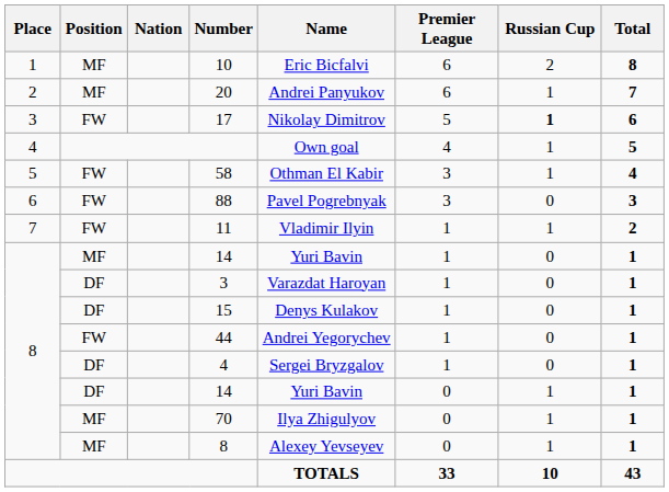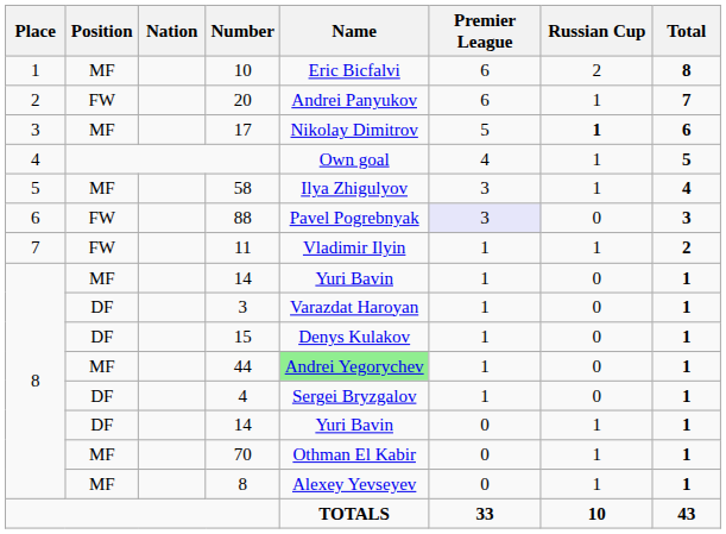 <table class="wikitable" style="font-size: 95%; text-align: center;">
 <tr>
 <th width=60>Place</th>
 <th width=60>Position</th>
 <th width=60>Nation</th>
 <th width=60>Number</th>
 <th width=200>Name</th>
 <th width=150>Premier League</th>
 <th width=150>Russian Cup</th>
 <th width=80><strong>Total</strong></th>
 </tr>
 <tr>
 <td>1</td>
 <td>MF</td>
 <td></td>
 <td>10</td>
 <td><a href='#'>Eric Bicfalvi</a></td>
 <td>6</td>
 <td>2</td>
 <td><strong>8</strong></td>
 </tr>
 <tr>
 <td>2</td>
-<td>MF</td>
+<td>FW</td>
 <td></td>
 <td>20</td>
 <td><a href='#'>Andrei Panyukov</a></td>
 <td>6</td>
 <td>1</td>
 <td><strong>7</strong></td>
 </tr>
 <tr>
 <td>3</td>
-<td>FW</td>
+<td>MF</td>
 <td></td>
 <td>17</td>
 <td><a href='#'>Nikolay Dimitrov</a></td>
 <td>5</td>
 <td><strong>1</strong></td>
 <td><strong>6</strong></td>
 </tr>
 <tr>
 <td>4</td>
 <td colspan="3"></td>
 <td><a href='#'>Own goal</a></td>
 <td>4</td>
 <td>1</td>
 <td><strong>5</strong></td>
 </tr>
 <tr>
 <td>5</td>
-<td>FW</td>
+<td>MF</td>
 <td></td>
 <td>58</td>
-<td><a href='#'>Othman El Kabir</a></td>
+<td><a href='#'>Ilya Zhigulyov</a></td>
 <td>3</td>
 <td>1</td>
 <td><strong>4</strong></td>
 </tr>
 <tr>
 <td>6</td>
 <td>FW</td>
 <td></td>
 <td>88</td>
 <td><a href='#'>Pavel Pogrebnyak</a></td>
-<td>3</td>
+<td style="background: lavender;">3</td>
 <td>0</td>
 <td><strong>3</strong></td>
 </tr>
 <tr>
 <td>7</td>
 <td>FW</td>
 <td></td>
 <td>11</td>
 <td><a href='#'>Vladimir Ilyin</a></td>
 <td>1</td>
 <td>1</td>
 <td><strong>2</strong></td>
 </tr>
 <tr>
 <td rowspan="8">8</td>
 <td>MF</td>
 <td></td>
 <td>14</td>
 <td><a href='#'>Yuri Bavin</a></td>
 <td>1</td>
 <td>0</td>
 <td><strong>1</strong></td>
 </tr>
 <tr>
 <td>DF</td>
 <td></td>
 <td>3</td>
 <td><a href='#'>Varazdat Haroyan</a></td>
 <td>1</td>
 <td>0</td>
 <td><strong>1</strong></td>
 </tr>
 <tr>
 <td>DF</td>
 <td></td>
 <td>15</td>
 <td><a href='#'>Denys Kulakov</a></td>
 <td>1</td>
 <td>0</td>
 <td><strong>1</strong></td>
 </tr>
 <tr>
-<td>FW</td>
+<td>MF</td>
 <td></td>
 <td>44</td>
-<td><a href='#'>Andrei Yegorychev</a></td>
+<td style="background: lightgreen;"><a href='#'>Andrei Yegorychev</a></td>
 <td>1</td>
 <td>0</td>
 <td><strong>1</strong></td>
 </tr>
 <tr>
 <td>DF</td>
 <td></td>
 <td>4</td>
 <td><a href='#'>Sergei Bryzgalov</a></td>
 <td>1</td>
 <td>0</td>
 <td><strong>1</strong></td>
 </tr>
 <tr>
 <td>DF</td>
 <td></td>
 <td>14</td>
 <td><a href='#'>Yuri Bavin</a></td>
 <td>0</td>
 <td>1</td>
 <td><strong>1</strong></td>
 </tr>
 <tr>
 <td>MF</td>
 <td></td>
 <td>70</td>
-<td><a href='#'>Ilya Zhigulyov</a></td>
+<td><a href='#'>Othman El Kabir</a></td>
 <td>0</td>
 <td>1</td>
 <td><strong>1</strong></td>
 </tr>
 <tr>
 <td>MF</td>
 <td></td>
 <td>8</td>
 <td><a href='#'>Alexey Yevseyev</a></td>
 <td>0</td>
 <td>1</td>
 <td><strong>1</strong></td>
 </tr>
 <tr>
 <td colspan="4"></td>
 <td><strong>TOTALS</strong></td>
 <td><strong>33</strong></td>
 <td><strong>10</strong></td>
 <td><strong>43</strong></td>
 </tr>
 </table>
